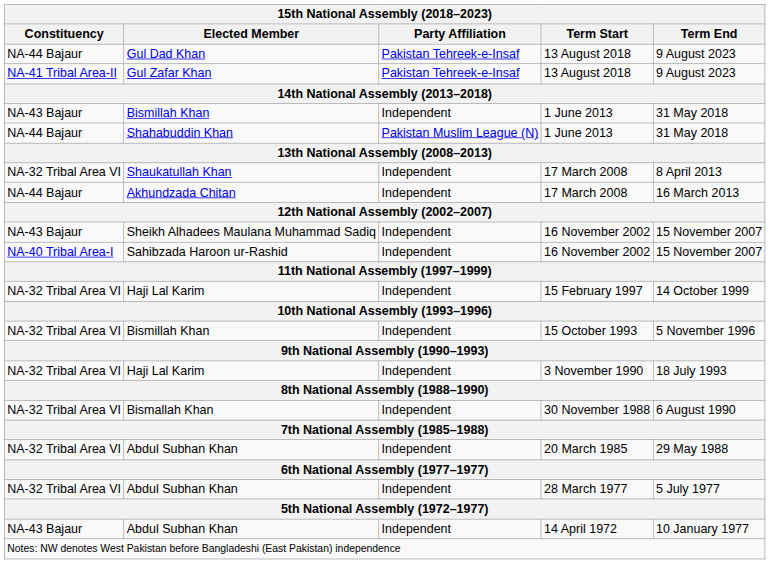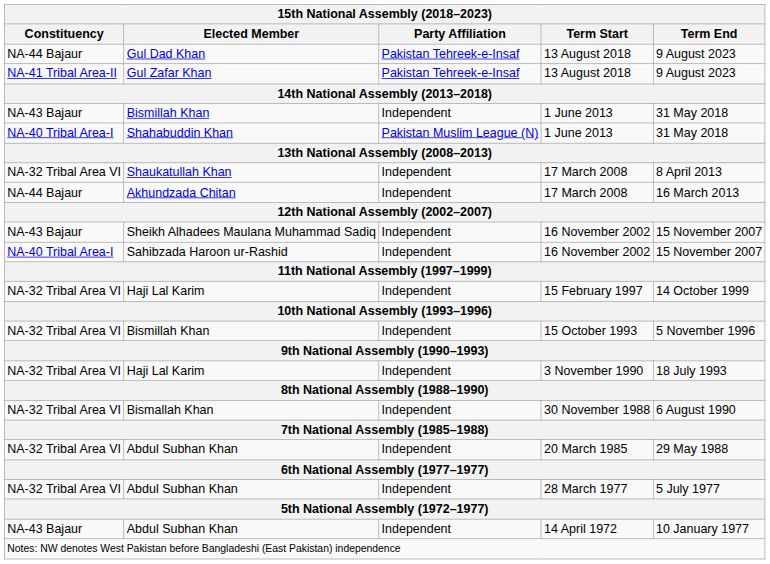 <table class="wikitable">
 <tr>
 <th colspan="5">15th National Assembly (2018–2023)</th>
 </tr>
 <tr>
 <th>Constituency</th>
 <th>Elected Member</th>
 <th>Party Affiliation</th>
 <th>Term Start</th>
 <th>Term End</th>
 </tr>
 <tr>
 <td>NA-44 Bajaur</td>
 <td><a href='#'>Gul Dad Khan</a></td>
 <td> <a href='#'>Pakistan Tehreek-e-Insaf</a></td>
 <td>13 August 2018</td>
 <td>9 August 2023</td>
 </tr>
 <tr>
 <td><a href='#'>NA-41 Tribal Area-II</a></td>
 <td><a href='#'>Gul Zafar Khan</a></td>
 <td> <a href='#'>Pakistan Tehreek-e-Insaf</a></td>
 <td>13 August 2018</td>
 <td>9 August 2023</td>
 </tr>
 <tr>
 <th colspan="5">14th National Assembly (2013–2018)</th>
 </tr>
 <tr>
 <td>NA-43 Bajaur</td>
 <td><a href='#'>Bismillah Khan</a></td>
 <td>Independent</td>
 <td>1 June 2013</td>
 <td>31 May 2018</td>
 </tr>
 <tr>
-<td>NA-44 Bajaur</td>
+<td><a href='#'>NA-40 Tribal Area-I</a></td>
 <td><a href='#'>Shahabuddin Khan</a></td>
 <td> <a href='#'>Pakistan Muslim League (N)</a></td>
 <td>1 June 2013</td>
 <td>31 May 2018</td>
 </tr>
 <tr>
 <th colspan="5">13th National Assembly (2008–2013)</th>
 </tr>
 <tr>
 <td>NA-32 Tribal Area VI</td>
 <td><a href='#'>Shaukatullah Khan</a></td>
 <td>Independent</td>
 <td>17 March 2008</td>
 <td>8 April 2013</td>
 </tr>
 <tr>
 <td>NA-44 Bajaur</td>
 <td><a href='#'>Akhundzada Chitan</a></td>
 <td>Independent</td>
 <td>17 March 2008</td>
 <td>16 March 2013</td>
 </tr>
 <tr>
 <th colspan="5">12th National Assembly (2002–2007)</th>
 </tr>
 <tr>
 <td>NA-43 Bajaur</td>
 <td>Sheikh Alhadees Maulana Muhammad Sadiq</td>
 <td>Independent</td>
 <td>16 November 2002</td>
 <td>15 November 2007</td>
 </tr>
 <tr>
 <td><a href='#'>NA-40 Tribal Area-I</a></td>
 <td>Sahibzada Haroon ur-Rashid</td>
 <td>Independent</td>
 <td>16 November 2002</td>
 <td>15 November 2007</td>
 </tr>
 <tr>
 <th colspan="5">11th National Assembly (1997–1999)</th>
 </tr>
 <tr>
 <td>NA-32 Tribal Area VI</td>
 <td>Haji Lal Karim</td>
 <td>Independent</td>
 <td>15 February 1997</td>
 <td>14 October 1999</td>
 </tr>
 <tr>
 <th colspan="5">10th National Assembly (1993–1996)</th>
 </tr>
 <tr>
 <td>NA-32 Tribal Area VI</td>
 <td>Bismillah Khan</td>
 <td>Independent</td>
 <td>15 October 1993</td>
 <td>5 November 1996</td>
 </tr>
 <tr>
 <th colspan="5">9th National Assembly (1990–1993)</th>
 </tr>
 <tr>
 <td>NA-32 Tribal Area VI</td>
 <td>Haji Lal Karim</td>
 <td>Independent</td>
 <td>3 November 1990</td>
 <td>18 July 1993</td>
 </tr>
 <tr>
 <th colspan="5">8th National Assembly (1988–1990)</th>
 </tr>
 <tr>
 <td>NA-32 Tribal Area VI</td>
 <td>Bismallah Khan</td>
 <td>Independent</td>
 <td>30 November 1988</td>
 <td>6 August 1990</td>
 </tr>
 <tr>
 <th colspan="5">7th National Assembly (1985–1988)</th>
 </tr>
 <tr>
 <td>NA-32 Tribal Area VI</td>
 <td>Abdul Subhan Khan</td>
 <td>Independent</td>
 <td>20 March 1985</td>
 <td>29 May 1988</td>
 </tr>
 <tr>
 <th colspan="5">6th National Assembly (1977–1977)</th>
 </tr>
 <tr>
 <td>NA-32 Tribal Area VI</td>
 <td>Abdul Subhan Khan</td>
 <td>Independent</td>
 <td>28 March 1977</td>
 <td>5 July 1977</td>
 </tr>
 <tr>
 <th colspan="5">5th National Assembly (1972–1977)</th>
 </tr>
 <tr>
 <td>NA-43 Bajaur</td>
 <td>Abdul Subhan Khan</td>
 <td>Independent</td>
 <td>14 April 1972</td>
 <td>10 January 1977</td>
 </tr>
 <tr>
 <td colspan="5"><small>Notes: NW denotes West Pakistan before Bangladeshi (East Pakistan) independence</small></td>
 </tr>
 </table>
